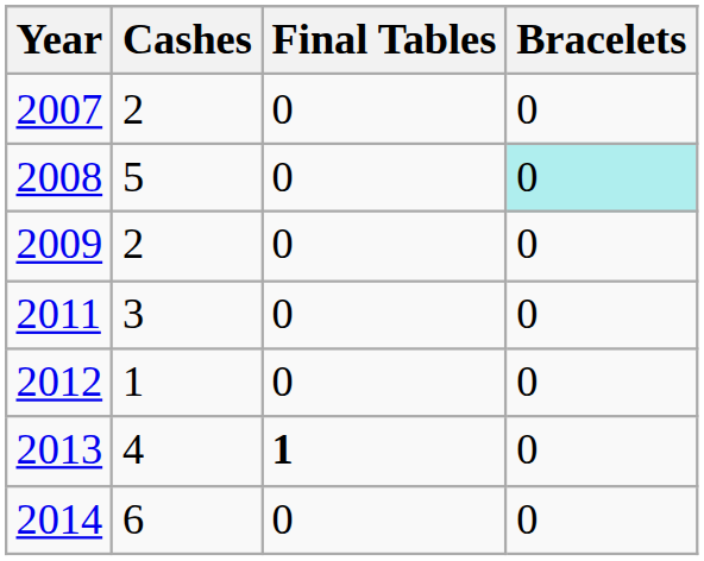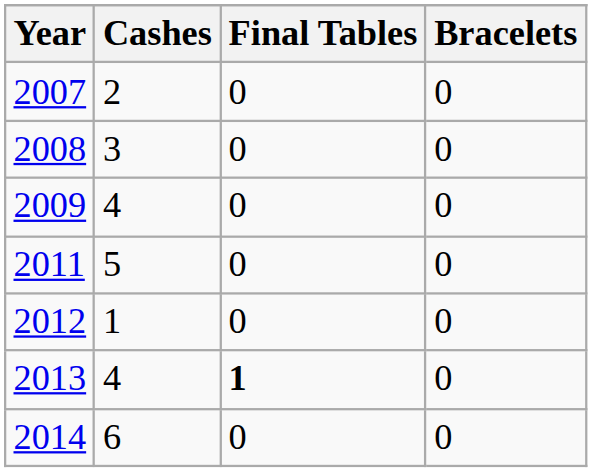 <table class="wikitable">
 <tr>
 </tr>
 <tr>
 <th>Year</th>
 <th>Cashes</th>
 <th>Final Tables</th>
 <th>Bracelets</th>
 </tr>
 <tr>
 <td><a href='#'>2007</a></td>
 <td>2</td>
 <td>0</td>
 <td>0</td>
 </tr>
 <tr>
 <td><a href='#'>2008</a></td>
-<td>5</td>
+<td>3</td>
 <td>0</td>
-<td style="background: paleturquoise;">0</td>
+<td>0</td>
 </tr>
 <tr>
 <td><a href='#'>2009</a></td>
-<td>2</td>
+<td>4</td>
 <td>0</td>
 <td>0</td>
 </tr>
 <tr>
 <td><a href='#'>2011</a></td>
-<td>3</td>
+<td>5</td>
 <td>0</td>
 <td>0</td>
 </tr>
 <tr>
 <td><a href='#'>2012</a></td>
 <td>1</td>
 <td>0</td>
 <td>0</td>
 </tr>
 <tr>
 <td><a href='#'>2013</a></td>
 <td>4</td>
 <td><strong>1</strong></td>
 <td>0</td>
 </tr>
 <tr>
 <td><a href='#'>2014</a></td>
 <td>6</td>
 <td>0</td>
 <td>0</td>
 </tr>
 </table>
